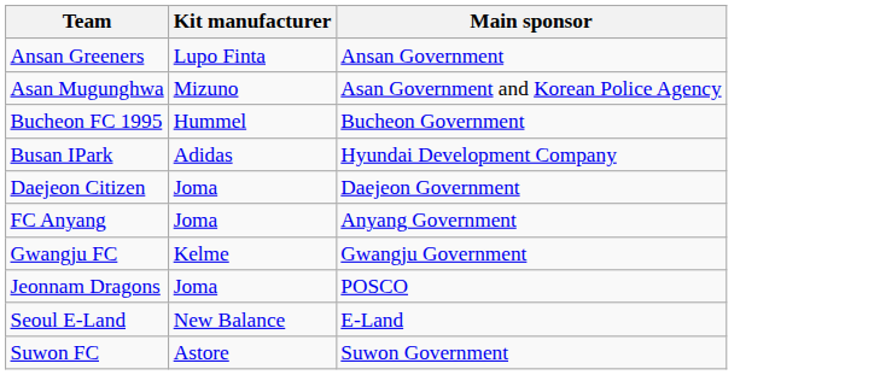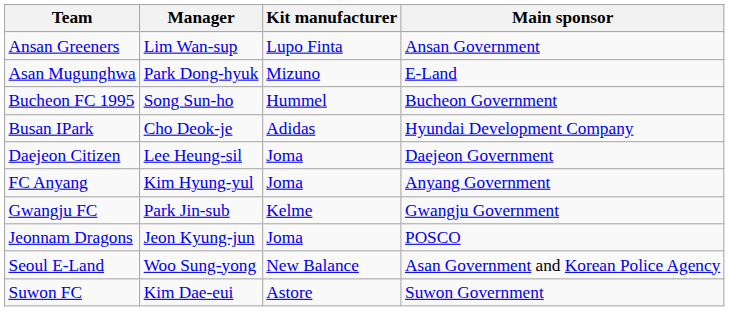 <table class="wikitable sortable" style="text-align: left;">
 <tr>
 <th>Team</th>
+<th>Manager</th>
 <th>Kit manufacturer</th>
 <th>Main sponsor</th>
 </tr>
 <tr>
 <td><a href='#'>Ansan Greeners</a></td>
+<td> <a href='#'>Lim Wan-sup</a></td>
 <td><a href='#'>Lupo Finta</a></td>
 <td><a href='#'>Ansan Government</a></td>
 </tr>
 <tr>
 <td><a href='#'>Asan Mugunghwa</a></td>
+<td> <a href='#'>Park Dong-hyuk</a></td>
 <td><a href='#'>Mizuno</a></td>
-<td><a href='#'>Asan Government</a> and <a href='#'>Korean Police Agency</a></td>
+<td><a href='#'>E-Land</a></td>
 </tr>
 <tr>
 <td><a href='#'>Bucheon FC 1995</a></td>
+<td> <a href='#'>Song Sun-ho</a></td>
 <td><a href='#'>Hummel</a></td>
 <td><a href='#'>Bucheon Government</a></td>
 </tr>
 <tr>
 <td><a href='#'>Busan IPark</a></td>
+<td> <a href='#'>Cho Deok-je</a></td>
 <td><a href='#'>Adidas</a></td>
 <td><a href='#'>Hyundai Development Company</a></td>
 </tr>
 <tr>
 <td><a href='#'>Daejeon Citizen</a></td>
+<td> <a href='#'>Lee Heung-sil</a></td>
 <td><a href='#'>Joma</a></td>
 <td><a href='#'>Daejeon Government</a></td>
 </tr>
 <tr>
 <td><a href='#'>FC Anyang</a></td>
+<td> <a href='#'>Kim Hyung-yul</a></td>
 <td><a href='#'>Joma</a></td>
 <td><a href='#'>Anyang Government</a></td>
 </tr>
 <tr>
 <td><a href='#'>Gwangju FC</a></td>
+<td> <a href='#'>Park Jin-sub</a></td>
 <td><a href='#'>Kelme</a></td>
 <td><a href='#'>Gwangju Government</a></td>
 </tr>
 <tr>
 <td><a href='#'>Jeonnam Dragons</a></td>
+<td> <a href='#'>Jeon Kyung-jun</a></td>
 <td><a href='#'>Joma</a></td>
 <td><a href='#'>POSCO</a></td>
 </tr>
 <tr>
 <td><a href='#'>Seoul E-Land</a></td>
+<td> <a href='#'>Woo Sung-yong</a></td>
 <td><a href='#'>New Balance</a></td>
-<td><a href='#'>E-Land</a></td>
+<td><a href='#'>Asan Government</a> and <a href='#'>Korean Police Agency</a></td>
 </tr>
 <tr>
 <td><a href='#'>Suwon FC</a></td>
+<td> <a href='#'>Kim Dae-eui</a></td>
 <td><a href='#'>Astore</a></td>
 <td><a href='#'>Suwon Government</a></td>
 </tr>
 </table>
